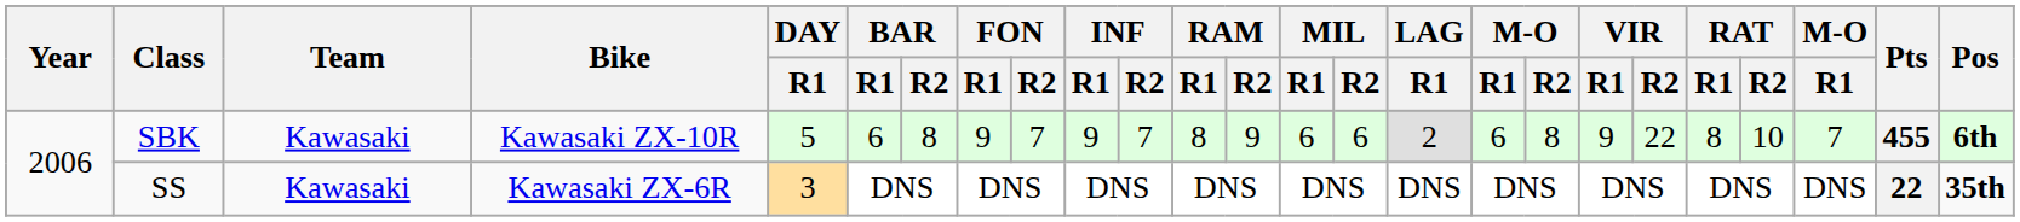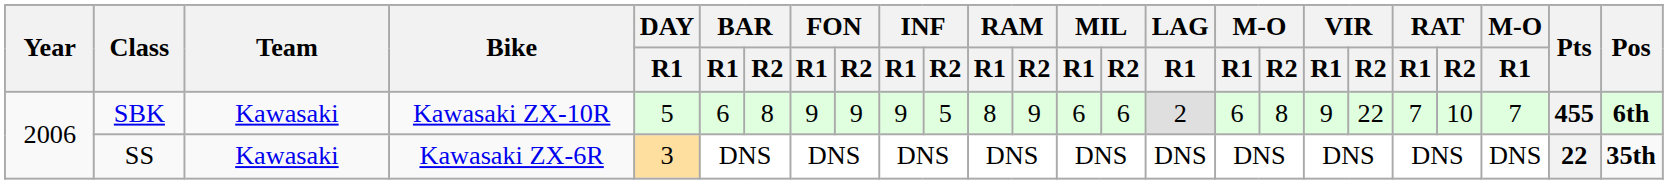 <table class="wikitable" style="font-size: 85%; text-align: center">
 <tr valign="top">
 <th valign="middle" rowspan=2 style="width: 40px;">Year</th>
 <th valign="middle" rowspan=2 style="width: 40px;">Class</th>
 <th valign="middle" rowspan=2 style="width: 100px;">Team</th>
 <th valign="middle" rowspan=2 style="width: 120px;">Bike</th>
 <th>DAY<br></th>
 <th colspan=2>BAR<br></th>
 <th colspan=2>FON<br></th>
 <th colspan=2>INF<br></th>
 <th colspan=2>RAM<br></th>
 <th colspan=2>MIL<br></th>
 <th>LAG<br></th>
 <th colspan=2>M-O<br></th>
 <th colspan=2>VIR<br></th>
 <th colspan=2>RAT<br></th>
 <th>M-O<br></th>
 <th valign="middle" rowspan=2>Pts</th>
 <th valign="middle" rowspan=2>Pos</th>
 </tr>
 <tr>
 <th>R1</th>
 <th>R1</th>
 <th>R2</th>
 <th>R1</th>
 <th>R2</th>
 <th>R1</th>
 <th>R2</th>
 <th>R1</th>
 <th>R2</th>
 <th>R1</th>
 <th>R2</th>
 <th>R1</th>
 <th>R1</th>
 <th>R2</th>
 <th>R1</th>
 <th>R2</th>
 <th>R1</th>
 <th>R2</th>
 <th>R1</th>
 </tr>
 <tr>
 <td rowspan=2>2006</td>
 <td><a href='#'>SBK</a></td>
 <td><a href='#'>Kawasaki</a></td>
 <td><a href='#'>Kawasaki ZX-10R</a></td>
 <td style="background:#dfffdf;">5</td>
 <td style="background:#dfffdf;">6</td>
 <td style="background:#dfffdf;">8</td>
 <td style="background:#dfffdf;">9</td>
-<td style="background:#dfffdf;">7</td>
 <td style="background:#dfffdf;">9</td>
-<td style="background:#dfffdf;">7</td>
+<td style="background:#dfffdf;">9</td>
+<td style="background:#dfffdf;">5</td>
 <td style="background:#dfffdf;">8</td>
 <td style="background:#dfffdf;">9</td>
 <td style="background:#dfffdf;">6</td>
 <td style="background:#dfffdf;">6</td>
 <td style="background:#dfdfdf;">2</td>
 <td style="background:#dfffdf;">6</td>
 <td style="background:#dfffdf;">8</td>
 <td style="background:#dfffdf;">9</td>
 <td style="background:#dfffdf;">22</td>
-<td style="background:#dfffdf;">8</td>
+<td style="background:#dfffdf;">7</td>
 <td style="background:#dfffdf;">10</td>
 <td style="background:#dfffdf;">7</td>
 <th>455</th>
 <td style="background:#dfffdf;"><strong>6th</strong></td>
 </tr>
 <tr>
 <td>SS</td>
 <td><a href='#'>Kawasaki</a></td>
 <td><a href='#'>Kawasaki ZX-6R</a></td>
 <td style="background:#ffdf9f;">3</td>
 <td style="background:#ffffff;" colspan=2>DNS</td>
 <td style="background:#ffffff;" colspan=2>DNS</td>
 <td style="background:#ffffff;" colspan=2>DNS</td>
 <td style="background:#ffffff;" colspan=2>DNS</td>
 <td style="background:#ffffff;" colspan=2>DNS</td>
 <td style="background:#ffffff;">DNS</td>
 <td style="background:#ffffff;" colspan=2>DNS</td>
 <td style="background:#ffffff;" colspan=2>DNS</td>
 <td style="background:#ffffff;" colspan=2>DNS</td>
 <td style="background:#ffffff;">DNS</td>
 <th>22</th>
 <td style="background:#fffff;"><strong>35th</strong></td>
 </tr>
 </table>
